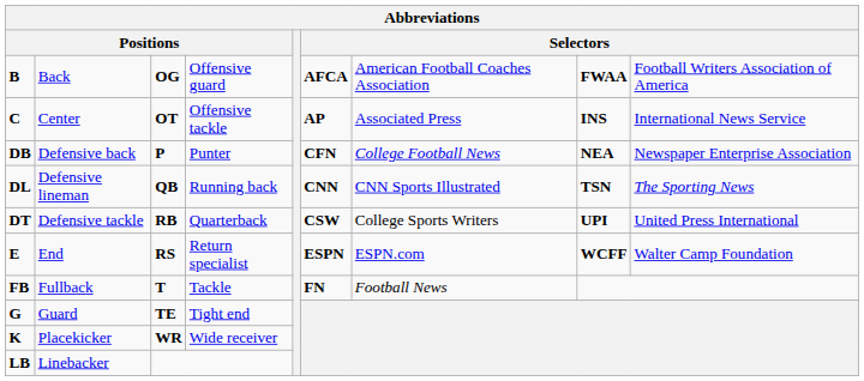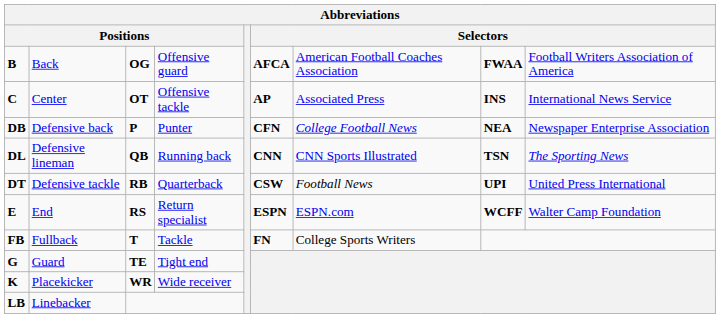 <table class="wikitable">
 <tr>
 <th colspan=9>Abbreviations</th>
 </tr>
 <tr>
 <td colspan=4 align=center style=background:#f2f2f2><strong>Positions</strong></td>
 <td rowspan=11 style=background:#f2f2f2></td>
 <td colspan=4 align=center style=background:#f2f2f2><strong>Selectors</strong></td>
 </tr>
 <tr>
 <td><strong>B</strong></td>
 <td><a href='#'>Back</a></td>
 <td><strong>OG</strong></td>
 <td><a href='#'>Offensive guard</a></td>
 <td><strong>AFCA</strong></td>
 <td><a href='#'>American Football Coaches Association</a></td>
 <td><strong>FWAA</strong></td>
 <td><a href='#'>Football Writers Association of America</a></td>
 </tr>
 <tr>
 <td><strong>C</strong></td>
 <td><a href='#'>Center</a></td>
 <td><strong>OT</strong></td>
 <td><a href='#'>Offensive tackle</a></td>
 <td><strong>AP</strong></td>
 <td><a href='#'>Associated Press</a></td>
 <td><strong>INS</strong></td>
 <td><a href='#'>International News Service</a></td>
 </tr>
 <tr>
 <td><strong>DB</strong></td>
 <td><a href='#'>Defensive back</a></td>
 <td><strong>P</strong></td>
 <td><a href='#'>Punter</a></td>
 <td><strong>CFN</strong></td>
 <td><em><a href='#'>College Football News</a></em></td>
 <td><strong>NEA</strong></td>
 <td><a href='#'>Newspaper Enterprise Association</a></td>
 </tr>
 <tr>
 <td><strong>DL</strong></td>
 <td><a href='#'>Defensive lineman</a></td>
 <td><strong>QB</strong></td>
 <td><a href='#'>Running back</a></td>
 <td><strong>CNN</strong></td>
 <td><a href='#'>CNN Sports Illustrated</a></td>
 <td><strong>TSN</strong></td>
 <td><em><a href='#'>The Sporting News</a></em></td>
 </tr>
 <tr>
 <td><strong>DT</strong></td>
 <td><a href='#'>Defensive tackle</a></td>
 <td><strong>RB</strong></td>
 <td><a href='#'>Quarterback</a></td>
 <td><strong>CSW</strong></td>
-<td>College Sports Writers</td>
+<td><em>Football News</em></td>
 <td><strong>UPI</strong></td>
 <td><a href='#'>United Press International</a></td>
 </tr>
 <tr>
 <td><strong>E</strong></td>
 <td><a href='#'>End</a></td>
 <td><strong>RS</strong></td>
 <td><a href='#'>Return specialist</a></td>
 <td><strong>ESPN</strong></td>
 <td><a href='#'>ESPN.com</a></td>
 <td><strong>WCFF</strong></td>
 <td><a href='#'>Walter Camp Foundation</a></td>
 </tr>
 <tr>
 <td><strong>FB</strong></td>
 <td><a href='#'>Fullback</a></td>
 <td><strong>T</strong></td>
 <td><a href='#'>Tackle</a></td>
 <td><strong>FN</strong></td>
-<td><em>Football News</em></td>
+<td>College Sports Writers</td>
 <td colspan=2></td>
 </tr>
 <tr>
 <td><strong>G</strong></td>
 <td><a href='#'>Guard</a></td>
 <td><strong>TE</strong></td>
 <td><a href='#'>Tight end</a></td>
 <td rowspan=3 colspan=4 style=background:#f2f2f2></td>
 </tr>
 <tr>
 <td><strong>K</strong></td>
 <td><a href='#'>Placekicker</a></td>
 <td><strong>WR</strong></td>
 <td><a href='#'>Wide receiver</a></td>
 </tr>
 <tr>
 <td><strong>LB</strong></td>
 <td><a href='#'>Linebacker</a></td>
 <td colspan=2></td>
 </tr>
 </table>
